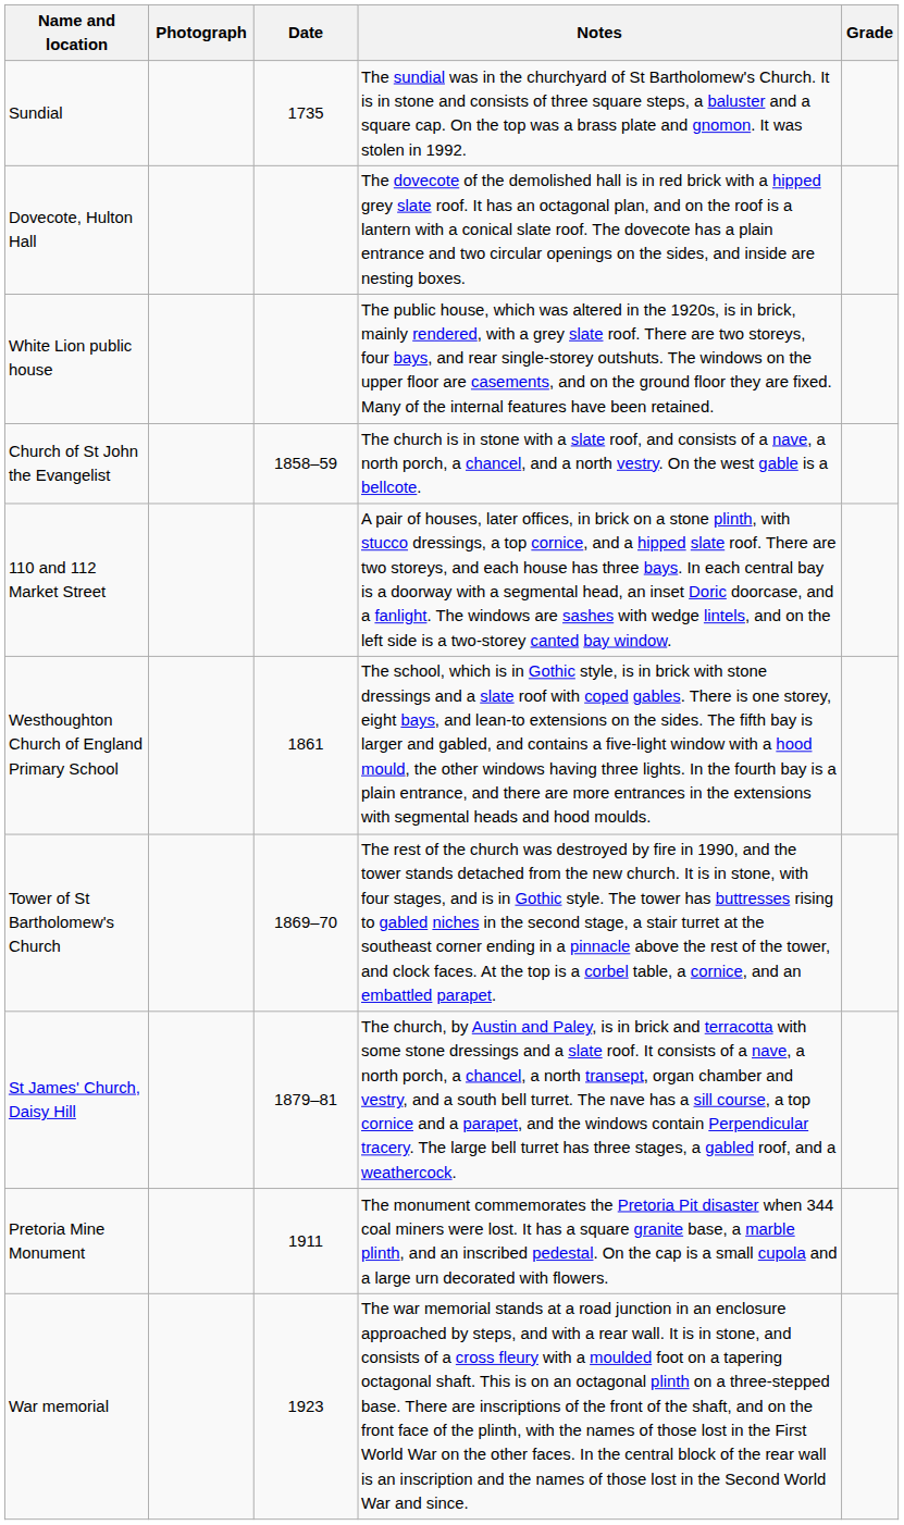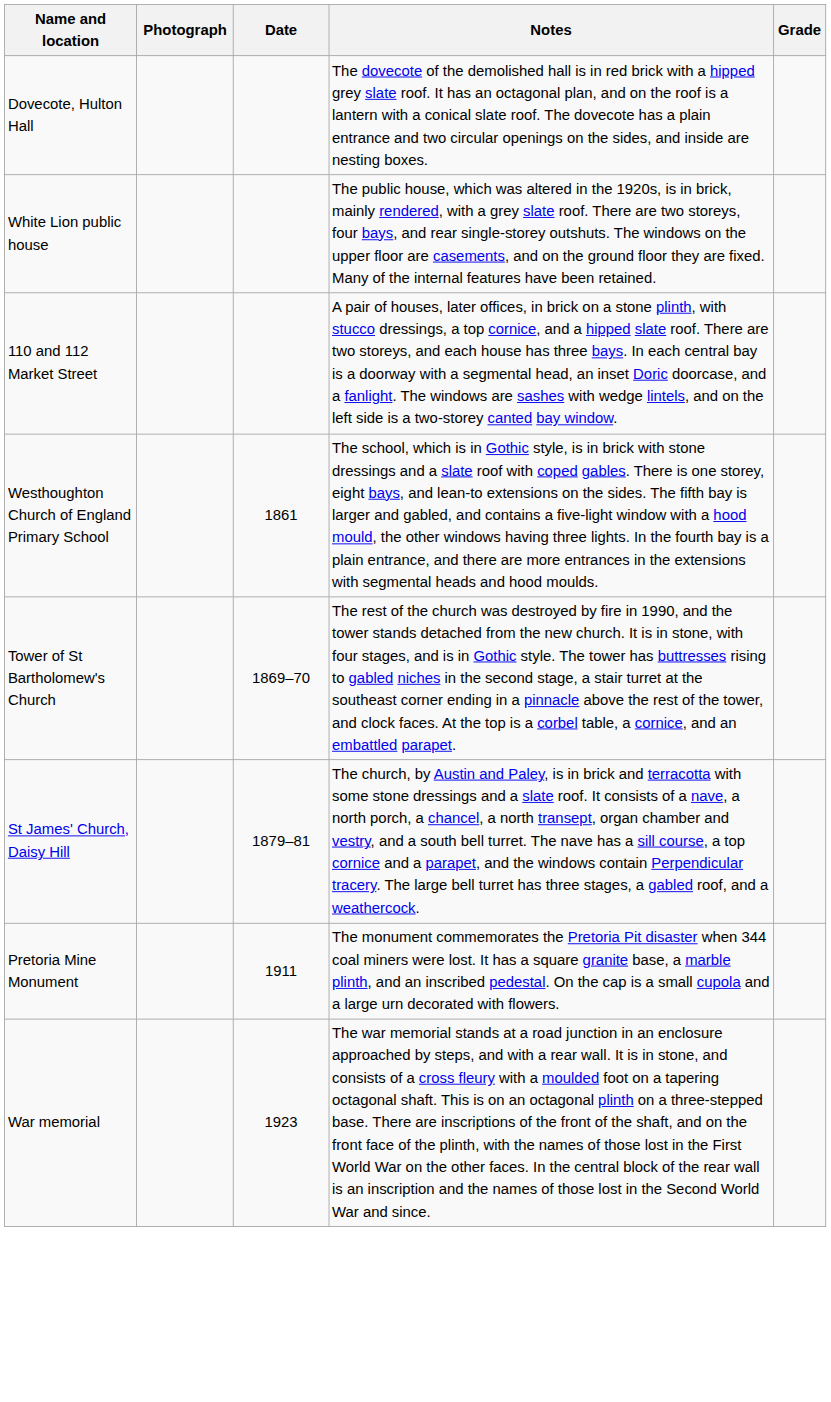 <table class="wikitable sortable plainrowheaders" style="width:100%; border:0; text-align:left; line-height:150%;">
 <tr>
 <th scope="col"  style="width:150px">Name and location</th>
 <th scope="col"  style="width:100px" class="unsortable">Photograph</th>
 <th scope="col"  style="width:120px">Date</th>
 <th scope="col"  style="width:650px" class="unsortable">Notes</th>
 <th scope="col"  style="width:50px">Grade</th>
-</tr>
-<tr>
-<td>Sundial<br><small></small></td>
-<td></td>
-<td align="center">1735</td>
-<td>The <a href='#'>sundial</a> was in the churchyard of St Bartholomew's Church. It is in stone and consists of three square steps, a <a href='#'>baluster</a> and a square cap. On the top was a brass plate and <a href='#'>gnomon</a>. It was stolen in 1992.</td>
-<td align="center" ></td>
 </tr>
 <tr>
 <td>Dovecote, Hulton Hall<br><small></small></td>
 <td></td>
 <td align="center"></td>
 <td>The <a href='#'>dovecote</a> of the demolished hall is in red brick with a <a href='#'>hipped</a> grey <a href='#'>slate</a> roof. It has an octagonal plan, and on the roof is a lantern with a conical slate roof. The dovecote has a plain entrance and two circular openings on the sides, and inside are nesting boxes.</td>
 <td align="center" ></td>
 </tr>
 <tr>
 <td>White Lion public house<br><small></small></td>
 <td></td>
 <td align="center"></td>
 <td>The public house, which was altered in the 1920s, is in brick, mainly <a href='#'>rendered</a>, with a grey <a href='#'>slate</a> roof. There are two storeys, four <a href='#'>bays</a>, and rear single-storey outshuts. The windows on the upper floor are <a href='#'>casements</a>, and on the ground floor they are fixed. Many of the internal features have been retained.</td>
-<td align="center" ></td>
-</tr>
-<tr>
-<td>Church of St John the Evangelist<br><small></small></td>
-<td></td>
-<td align="center">1858–59</td>
-<td>The church is in stone with a <a href='#'>slate</a> roof, and consists of a <a href='#'>nave</a>, a north porch, a <a href='#'>chancel</a>, and a north <a href='#'>vestry</a>. On the west <a href='#'>gable</a> is a <a href='#'>bellcote</a>.</td>
 <td align="center" ></td>
 </tr>
 <tr>
 <td>110 and 112 Market Street<br><small></small></td>
 <td></td>
 <td align="center"></td>
 <td>A pair of houses, later offices, in brick on a stone <a href='#'>plinth</a>, with <a href='#'>stucco</a> dressings, a top <a href='#'>cornice</a>, and a <a href='#'>hipped</a> <a href='#'>slate</a> roof. There are two storeys, and each house has three <a href='#'>bays</a>. In each central bay is a doorway with a segmental head, an inset <a href='#'>Doric</a> doorcase, and a <a href='#'>fanlight</a>. The windows are <a href='#'>sashes</a> with wedge <a href='#'>lintels</a>, and on the left side is a two-storey <a href='#'>canted</a> <a href='#'>bay window</a>.</td>
 <td align="center" ></td>
 </tr>
 <tr>
 <td>Westhoughton Church of England Primary School<br><small></small></td>
 <td></td>
 <td align="center">1861</td>
 <td>The school, which is in <a href='#'>Gothic</a> style, is in brick with stone dressings and a <a href='#'>slate</a> roof with <a href='#'>coped</a> <a href='#'>gables</a>. There is one storey, eight <a href='#'>bays</a>, and lean-to extensions on the sides. The fifth bay is larger and gabled, and contains a five-light window with a <a href='#'>hood mould</a>, the other windows having three lights. In the fourth bay is a plain entrance, and there are more entrances in the extensions with segmental heads and hood moulds.</td>
 <td align="center" ></td>
 </tr>
 <tr>
 <td>Tower of St Bartholomew's Church<br><small></small></td>
 <td></td>
 <td align="center">1869–70</td>
 <td>The rest of the church was destroyed by fire in 1990, and the tower stands detached from the new church. It is in stone, with four stages, and is in <a href='#'>Gothic</a> style. The tower has <a href='#'>buttresses</a> rising to <a href='#'>gabled</a> <a href='#'>niches</a> in the second stage, a stair turret at the southeast corner ending in a <a href='#'>pinnacle</a> above the rest of the tower, and clock faces. At the top is a <a href='#'>corbel</a> table, a <a href='#'>cornice</a>, and an <a href='#'>embattled</a> <a href='#'>parapet</a>.</td>
 <td align="center" ></td>
 </tr>
 <tr>
 <td><a href='#'>St James' Church, Daisy Hill</a><br><small></small></td>
 <td></td>
 <td align="center">1879–81</td>
 <td>The church, by <a href='#'>Austin and Paley</a>, is in brick and <a href='#'>terracotta</a> with some stone dressings and a <a href='#'>slate</a> roof. It consists of a <a href='#'>nave</a>, a north porch, a <a href='#'>chancel</a>, a north <a href='#'>transept</a>, organ chamber and <a href='#'>vestry</a>, and a south bell turret. The nave has a <a href='#'>sill course</a>, a top <a href='#'>cornice</a> and a <a href='#'>parapet</a>, and the windows contain <a href='#'>Perpendicular</a> <a href='#'>tracery</a>. The large bell turret has three stages, a <a href='#'>gabled</a> roof, and a <a href='#'>weathercock</a>.</td>
 <td align="center" ></td>
 </tr>
 <tr>
 <td>Pretoria Mine Monument<br><small></small></td>
 <td></td>
 <td align="center">1911</td>
 <td>The monument commemorates the <a href='#'>Pretoria Pit disaster</a> when 344 coal miners were lost. It has a square <a href='#'>granite</a> base, a <a href='#'>marble</a> <a href='#'>plinth</a>, and an inscribed <a href='#'>pedestal</a>. On the cap is a small <a href='#'>cupola</a> and a large urn decorated with flowers.</td>
 <td align="center" ></td>
 </tr>
 <tr>
 <td>War memorial<br><small></small></td>
 <td></td>
 <td align="center">1923</td>
 <td>The war memorial stands at a road junction in an enclosure approached by steps, and with a rear wall. It is in stone, and consists of a <a href='#'>cross fleury</a> with a <a href='#'>moulded</a> foot on a tapering octagonal shaft. This is on an octagonal <a href='#'>plinth</a> on a three-stepped base. There are inscriptions of the front of the shaft, and on the front face of the plinth, with the names of those lost in the First World War on the other faces. In the central block of the rear wall is an inscription and the names of those lost in the Second World War and since.</td>
 <td align="center" ></td>
 </tr>
 <tr>
 </tr>
 </table>
